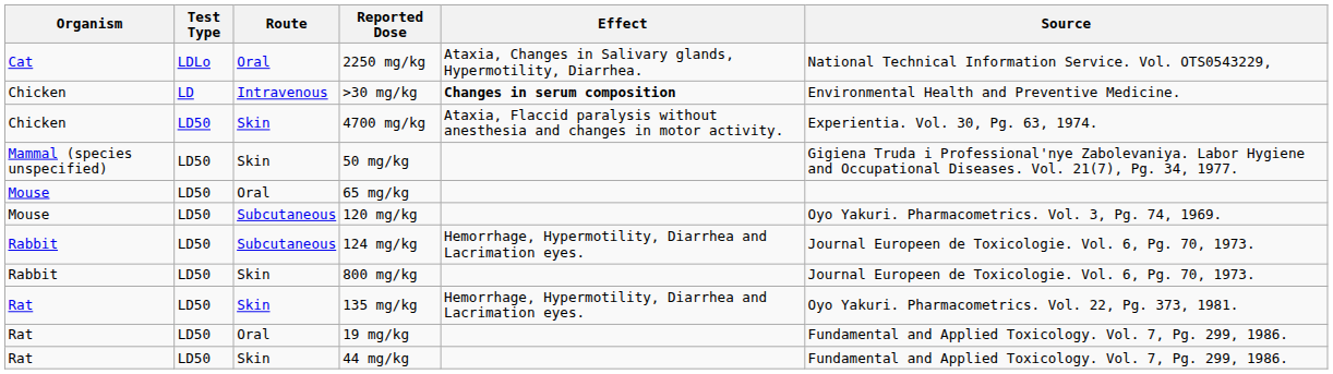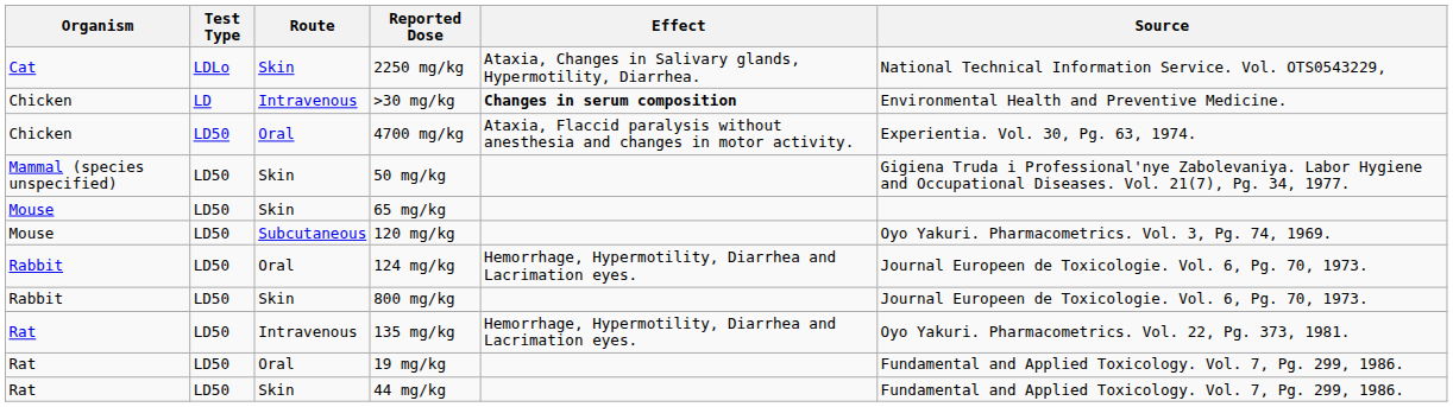 <table class="wikitable">
 <tr>
 <th>Organism</th>
 <th>Test Type</th>
 <th>Route</th>
 <th>Reported Dose</th>
 <th>Effect</th>
 <th>Source</th>
 </tr>
 <tr>
 <td><a href='#'>Cat</a></td>
 <td><a href='#'>LDLo</a></td>
-<td><a href='#'>Oral</a></td>
+<td><a href='#'>Skin</a></td>
 <td>2250 mg/kg</td>
 <td>Ataxia, Changes in Salivary glands, Hypermotility, Diarrhea.</td>
 <td>National Technical Information Service. Vol. OTS0543229,</td>
 </tr>
 <tr>
 <td>Chicken</td>
 <td><a href='#'>LD</a></td>
 <td><a href='#'>Intravenous</a></td>
 <td>>30 mg/kg</td>
 <td><strong>Changes in serum composition</strong></td>
 <td>Environmental Health and Preventive Medicine.</td>
 </tr>
 <tr>
 <td>Chicken</td>
 <td><a href='#'>LD50</a></td>
-<td><a href='#'>Skin</a></td>
+<td><a href='#'>Oral</a></td>
 <td>4700 mg/kg</td>
 <td>Ataxia, Flaccid paralysis without anesthesia and changes in motor activity.</td>
 <td>Experientia. Vol. 30, Pg. 63, 1974.</td>
 </tr>
 <tr>
 <td><a href='#'>Mammal</a> (species unspecified)</td>
 <td>LD50</td>
 <td>Skin</td>
 <td>50 mg/kg</td>
 <td></td>
 <td>Gigiena Truda i Professional'nye Zabolevaniya. Labor Hygiene and Occupational Diseases. Vol. 21(7), Pg. 34, 1977.</td>
 </tr>
 <tr>
 <td><a href='#'>Mouse</a></td>
 <td>LD50</td>
-<td>Oral</td>
+<td>Skin</td>
 <td>65 mg/kg</td>
 <td></td>
 <td></td>
 </tr>
 <tr>
 <td>Mouse</td>
 <td>LD50</td>
 <td><a href='#'>Subcutaneous</a></td>
 <td>120 mg/kg</td>
 <td></td>
 <td>Oyo Yakuri. Pharmacometrics. Vol. 3, Pg. 74, 1969.</td>
 </tr>
 <tr>
 <td><a href='#'>Rabbit</a></td>
 <td>LD50</td>
-<td><a href='#'>Subcutaneous</a></td>
+<td>Oral</td>
 <td>124 mg/kg</td>
 <td>Hemorrhage, Hypermotility, Diarrhea and Lacrimation eyes.</td>
 <td>Journal Europeen de Toxicologie. Vol. 6, Pg. 70, 1973.</td>
 </tr>
 <tr>
 <td>Rabbit</td>
 <td>LD50</td>
 <td>Skin</td>
 <td>800 mg/kg</td>
 <td></td>
 <td>Journal Europeen de Toxicologie. Vol. 6, Pg. 70, 1973.</td>
 </tr>
 <tr>
 <td><a href='#'>Rat</a></td>
 <td>LD50</td>
-<td><a href='#'>Skin</a></td>
+<td>Intravenous</td>
 <td>135 mg/kg</td>
 <td>Hemorrhage, Hypermotility, Diarrhea and Lacrimation eyes.</td>
 <td>Oyo Yakuri. Pharmacometrics. Vol. 22, Pg. 373, 1981.</td>
 </tr>
 <tr>
 <td>Rat</td>
 <td>LD50</td>
 <td>Oral</td>
 <td>19 mg/kg</td>
 <td></td>
 <td>Fundamental and Applied Toxicology. Vol. 7, Pg. 299, 1986.</td>
 </tr>
 <tr>
 <td>Rat</td>
 <td>LD50</td>
 <td>Skin</td>
 <td>44 mg/kg</td>
 <td></td>
 <td>Fundamental and Applied Toxicology. Vol. 7, Pg. 299, 1986.</td>
 </tr>
 </table>
